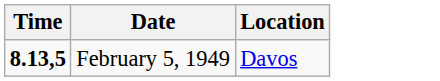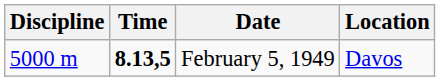 <table class='wikitable'>
 <tr>
+<th>Discipline</th>
 <th>Time</th>
 <th>Date</th>
 <th>Location</th>
 </tr>
 <tr>
+<td><a href='#'>5000 m</a></td>
 <td><strong>8.13,5</strong></td>
 <td>February 5, 1949</td>
 <td align=left> <a href='#'>Davos</a></td>
 </tr>
 </table>
